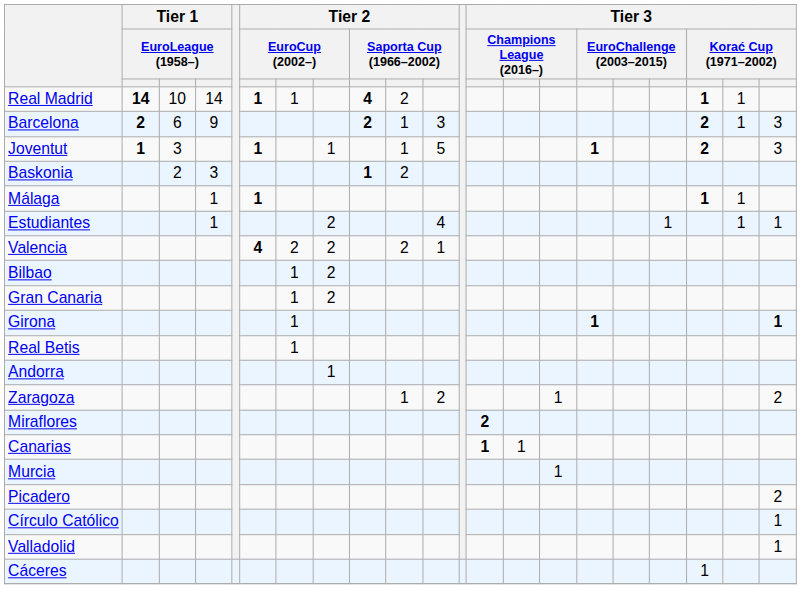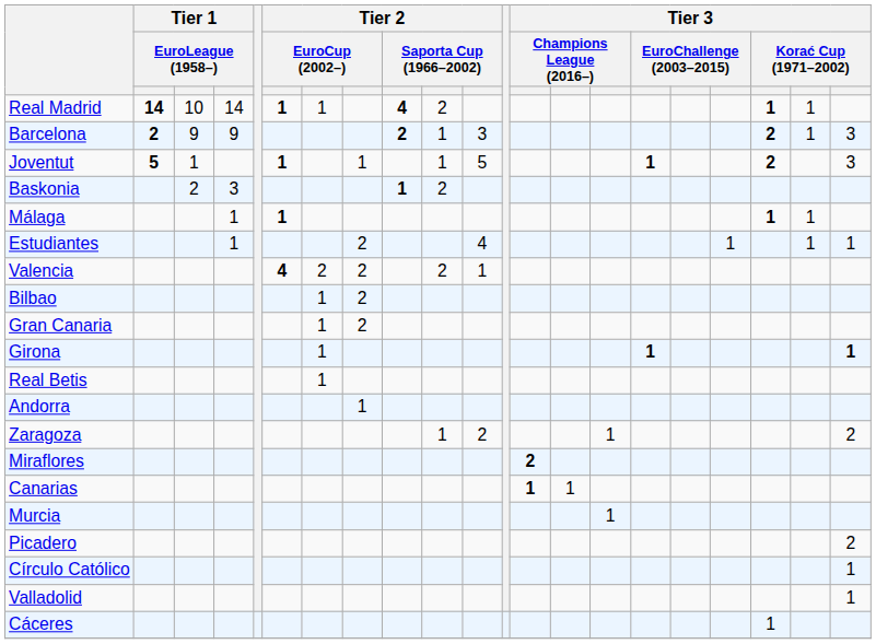 <table class="wikitable" style="text-align:center">
 <tr>
 <th rowspan=3></th>
 <th colspan=3>Tier 1</th>
 <th rowspan=22></th>
 <th colspan=6>Tier 2</th>
 <th rowspan=22></th>
 <th colspan=9>Tier 3</th>
 </tr>
 <tr style="font-size:80%">
 <th colspan=3><a href='#'>EuroLeague</a><br>(1958–)</th>
 <th colspan=3><a href='#'>EuroCup</a><br>(2002–)</th>
 <th colspan=3><a href='#'>Saporta Cup</a><br>(1966–2002)</th>
 <th colspan=3><a href='#'>Champions League</a><br>(2016–)</th>
 <th colspan=3><a href='#'>EuroChallenge</a><br>(2003–2015)</th>
 <th colspan=3><a href='#'>Korać Cup</a><br>(1971–2002)</th>
 </tr>
 <tr>
 <th width=30></th>
 <th width=30></th>
 <th width=30></th>
 <th width=30></th>
 <th width=30></th>
 <th width=30></th>
 <th width=30></th>
 <th width=30></th>
 <th width=30></th>
 <th width=30></th>
 <th width=30></th>
 <th width=30></th>
 <th width=30></th>
 <th width=30></th>
 <th width=30></th>
 <th width=30></th>
 <th width=30></th>
 <th width=30></th>
 </tr>
 <tr>
 <td align=left><a href='#'>Real Madrid</a></td>
 <td><strong>14</strong></td>
 <td>10</td>
 <td>14</td>
 <td><strong>1</strong></td>
 <td>1</td>
 <td></td>
 <td><strong>4</strong></td>
 <td>2</td>
 <td></td>
 <td></td>
 <td></td>
 <td></td>
 <td></td>
 <td></td>
 <td></td>
 <td><strong>1</strong></td>
 <td>1</td>
 <td></td>
 </tr>
 <tr bgcolor=#EBF5FF>
 <td align=left><a href='#'>Barcelona</a></td>
 <td><strong>2</strong></td>
-<td>6</td>
+<td>9</td>
 <td>9</td>
 <td></td>
 <td></td>
 <td></td>
 <td><strong>2</strong></td>
 <td>1</td>
 <td>3</td>
 <td></td>
 <td></td>
 <td></td>
 <td></td>
 <td></td>
 <td></td>
 <td><strong>2</strong></td>
 <td>1</td>
 <td>3</td>
 </tr>
 <tr>
 <td align=left><a href='#'>Joventut</a></td>
-<td><strong>1</strong></td>
-<td>3</td>
+<td><strong>5</strong></td>
+<td>1</td>
 <td></td>
 <td><strong>1</strong></td>
 <td></td>
 <td>1</td>
 <td></td>
 <td>1</td>
 <td>5</td>
 <td></td>
 <td></td>
 <td></td>
 <td><strong>1</strong></td>
 <td></td>
 <td></td>
 <td><strong>2</strong></td>
 <td></td>
 <td>3</td>
 </tr>
 <tr bgcolor=#EBF5FF>
 <td align=left><a href='#'>Baskonia</a></td>
 <td></td>
 <td>2</td>
 <td>3</td>
 <td></td>
 <td></td>
 <td></td>
 <td><strong>1</strong></td>
 <td>2</td>
 <td></td>
 <td></td>
 <td></td>
 <td></td>
 <td></td>
 <td></td>
 <td></td>
 <td></td>
 <td></td>
 <td></td>
 </tr>
 <tr>
 <td align=left><a href='#'>Málaga</a></td>
 <td></td>
 <td></td>
 <td>1</td>
 <td><strong>1</strong></td>
 <td></td>
 <td></td>
 <td></td>
 <td></td>
 <td></td>
 <td></td>
 <td></td>
 <td></td>
 <td></td>
 <td></td>
 <td></td>
 <td><strong>1</strong></td>
 <td>1</td>
 <td></td>
 </tr>
 <tr bgcolor=#EBF5FF>
 <td align=left><a href='#'>Estudiantes</a></td>
 <td></td>
 <td></td>
 <td>1</td>
 <td></td>
 <td></td>
 <td>2</td>
 <td></td>
 <td></td>
 <td>4</td>
 <td></td>
 <td></td>
 <td></td>
 <td></td>
 <td></td>
 <td>1</td>
 <td></td>
 <td>1</td>
 <td>1</td>
 </tr>
 <tr>
 <td align=left><a href='#'>Valencia</a></td>
 <td></td>
 <td></td>
 <td></td>
 <td><strong>4</strong></td>
 <td>2</td>
 <td>2</td>
 <td></td>
 <td>2</td>
 <td>1</td>
 <td></td>
 <td></td>
 <td></td>
 <td></td>
 <td></td>
 <td></td>
 <td></td>
 <td></td>
 <td></td>
 </tr>
 <tr bgcolor=#EBF5FF>
 <td align=left><a href='#'>Bilbao</a></td>
 <td></td>
 <td></td>
 <td></td>
 <td></td>
 <td>1</td>
 <td>2</td>
 <td></td>
 <td></td>
 <td></td>
 <td></td>
 <td></td>
 <td></td>
 <td></td>
 <td></td>
 <td></td>
 <td></td>
 <td></td>
 <td></td>
 </tr>
 <tr>
 <td align=left><a href='#'>Gran Canaria</a></td>
 <td></td>
 <td></td>
 <td></td>
 <td></td>
 <td>1</td>
 <td>2</td>
 <td></td>
 <td></td>
 <td></td>
 <td></td>
 <td></td>
 <td></td>
 <td></td>
 <td></td>
 <td></td>
 <td></td>
 <td></td>
 <td></td>
 </tr>
 <tr bgcolor=#EBF5FF>
 <td align=left><a href='#'>Girona</a></td>
 <td></td>
 <td></td>
 <td></td>
 <td></td>
 <td>1</td>
 <td></td>
 <td></td>
 <td></td>
 <td></td>
 <td></td>
 <td></td>
 <td></td>
 <td><strong>1</strong></td>
 <td></td>
 <td></td>
 <td></td>
 <td></td>
 <td><strong>1</strong></td>
 </tr>
 <tr>
 <td align=left><a href='#'>Real Betis</a></td>
 <td></td>
 <td></td>
 <td></td>
 <td></td>
 <td>1</td>
 <td></td>
 <td></td>
 <td></td>
 <td></td>
 <td></td>
 <td></td>
 <td></td>
 <td></td>
 <td></td>
 <td></td>
 <td></td>
 <td></td>
 <td></td>
 </tr>
 <tr bgcolor=#EBF5FF>
 <td align=left><a href='#'>Andorra</a></td>
 <td></td>
 <td></td>
 <td></td>
 <td></td>
 <td></td>
 <td>1</td>
 <td></td>
 <td></td>
 <td></td>
 <td></td>
 <td></td>
 <td></td>
 <td></td>
 <td></td>
 <td></td>
 <td></td>
 <td></td>
 <td></td>
 </tr>
 <tr>
 <td align=left><a href='#'>Zaragoza</a></td>
 <td></td>
 <td></td>
 <td></td>
 <td></td>
 <td></td>
 <td></td>
 <td></td>
 <td>1</td>
 <td>2</td>
 <td></td>
 <td></td>
 <td>1</td>
 <td></td>
 <td></td>
 <td></td>
 <td></td>
 <td></td>
 <td>2</td>
 </tr>
 <tr bgcolor=#EBF5FF>
 <td align=left><a href='#'>Miraflores</a></td>
 <td></td>
 <td></td>
 <td></td>
 <td></td>
 <td></td>
 <td></td>
 <td></td>
 <td></td>
 <td></td>
 <td><strong>2</strong></td>
 <td></td>
 <td></td>
 <td></td>
 <td></td>
 <td></td>
 <td></td>
 <td></td>
 <td></td>
 </tr>
 <tr>
 <td align=left><a href='#'>Canarias</a></td>
 <td></td>
 <td></td>
 <td></td>
 <td></td>
 <td></td>
 <td></td>
 <td></td>
 <td></td>
 <td></td>
 <td><strong>1</strong></td>
 <td>1</td>
 <td></td>
 <td></td>
 <td></td>
 <td></td>
 <td></td>
 <td></td>
 <td></td>
 </tr>
 <tr bgcolor=#EBF5FF>
 <td align=left><a href='#'>Murcia</a></td>
 <td></td>
 <td></td>
 <td></td>
 <td></td>
 <td></td>
 <td></td>
 <td></td>
 <td></td>
 <td></td>
 <td></td>
 <td></td>
 <td>1</td>
 <td></td>
 <td></td>
 <td></td>
 <td></td>
 <td></td>
 <td></td>
 </tr>
 <tr>
 <td align=left><a href='#'>Picadero</a></td>
 <td></td>
 <td></td>
 <td></td>
 <td></td>
 <td></td>
 <td></td>
 <td></td>
 <td></td>
 <td></td>
 <td></td>
 <td></td>
 <td></td>
 <td></td>
 <td></td>
 <td></td>
 <td></td>
 <td></td>
 <td>2</td>
 </tr>
 <tr bgcolor=#EBF5FF>
 <td align=left><a href='#'>Círculo Católico</a></td>
 <td></td>
 <td></td>
 <td></td>
 <td></td>
 <td></td>
 <td></td>
 <td></td>
 <td></td>
 <td></td>
 <td></td>
 <td></td>
 <td></td>
 <td></td>
 <td></td>
 <td></td>
 <td></td>
 <td></td>
 <td>1</td>
 </tr>
 <tr>
 <td align=left><a href='#'>Valladolid</a></td>
 <td></td>
 <td></td>
 <td></td>
 <td></td>
 <td></td>
 <td></td>
 <td></td>
 <td></td>
 <td></td>
 <td></td>
 <td></td>
 <td></td>
 <td></td>
 <td></td>
 <td></td>
 <td></td>
 <td></td>
 <td>1</td>
 </tr>
 <tr bgcolor=#EBF5FF>
 <td align=left><a href='#'>Cáceres</a></td>
 <td></td>
 <td></td>
 <td></td>
 <td></td>
 <td></td>
 <td></td>
 <td></td>
 <td></td>
 <td></td>
 <td></td>
 <td></td>
 <td></td>
 <td></td>
 <td></td>
 <td></td>
 <td></td>
 <td></td>
 <td>1</td>
 <td></td>
 <td></td>
 </tr>
 <tr>
 </tr>
 </table>
